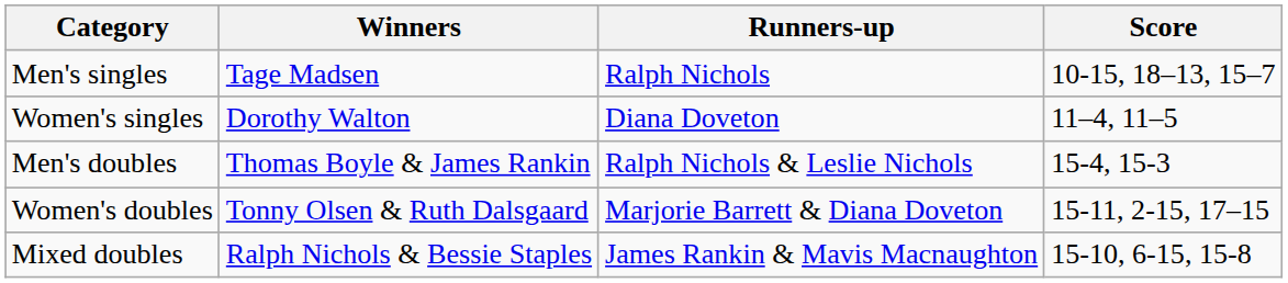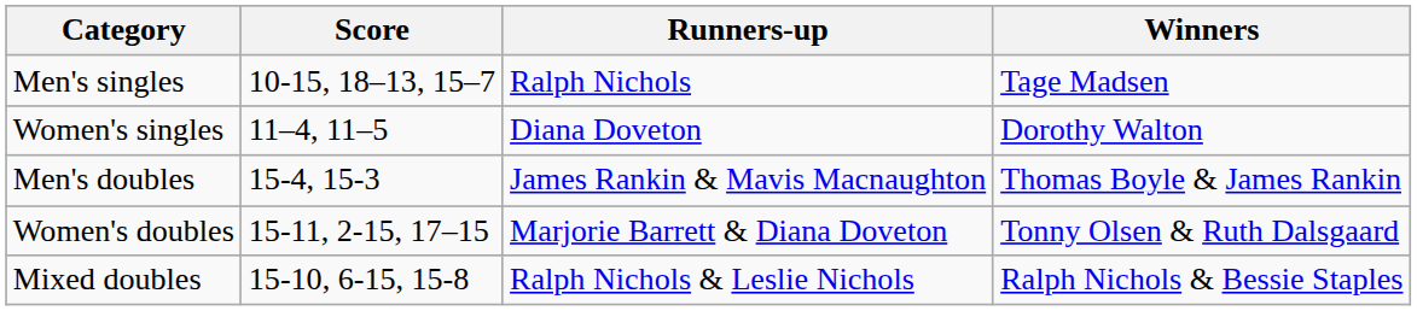 <table class=wikitable style="margin:auto;">
 <tr>
 <th>Category</th>
+<th>Score</th>
+<th>Runners-up</th>
 <th>Winners</th>
-<th>Runners-up</th>
-<th>Score</th>
 </tr>
 <tr>
 <td>Men's singles</td>
+<td>10-15, 18–13, 15–7</td>
+<td> <a href='#'>Ralph Nichols</a></td>
 <td> <a href='#'>Tage Madsen</a></td>
-<td> <a href='#'>Ralph Nichols</a></td>
-<td>10-15, 18–13, 15–7</td>
 </tr>
 <tr>
 <td>Women's singles</td>
+<td>11–4, 11–5</td>
+<td> <a href='#'>Diana Doveton</a></td>
 <td> <a href='#'>Dorothy Walton</a></td>
-<td> <a href='#'>Diana Doveton</a></td>
-<td>11–4, 11–5</td>
 </tr>
 <tr>
 <td>Men's doubles</td>
+<td>15-4, 15-3</td>
+<td> <a href='#'>James Rankin</a> & <a href='#'>Mavis Macnaughton</a></td>
 <td> <a href='#'>Thomas Boyle</a> & <a href='#'>James Rankin</a></td>
-<td> <a href='#'>Ralph Nichols</a> & <a href='#'>Leslie Nichols</a></td>
-<td>15-4, 15-3</td>
 </tr>
 <tr>
 <td>Women's doubles</td>
+<td>15-11, 2-15, 17–15</td>
+<td> <a href='#'>Marjorie Barrett</a> & <a href='#'>Diana Doveton</a></td>
 <td> <a href='#'>Tonny Olsen</a> & <a href='#'>Ruth Dalsgaard</a></td>
-<td> <a href='#'>Marjorie Barrett</a> & <a href='#'>Diana Doveton</a></td>
-<td>15-11, 2-15, 17–15</td>
 </tr>
 <tr>
 <td>Mixed doubles</td>
+<td>15-10, 6-15, 15-8</td>
+<td> <a href='#'>Ralph Nichols</a> & <a href='#'>Leslie Nichols</a></td>
 <td> <a href='#'>Ralph Nichols</a> & <a href='#'>Bessie Staples</a></td>
-<td> <a href='#'>James Rankin</a> & <a href='#'>Mavis Macnaughton</a></td>
-<td>15-10, 6-15, 15-8</td>
 </tr>
 </table>
